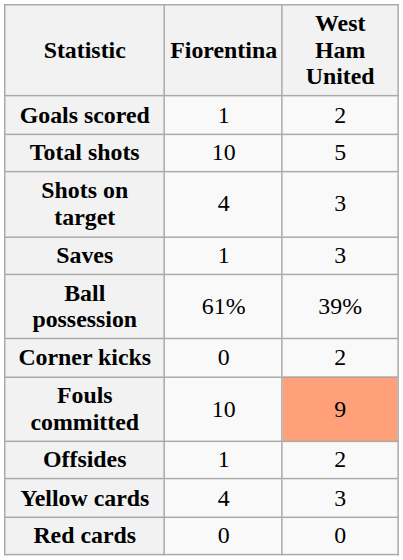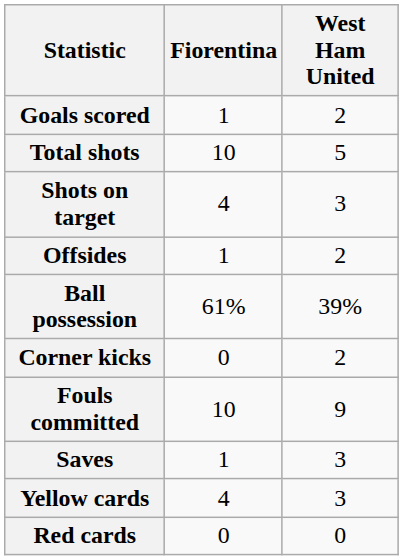 <table class="wikitable plainrowheaders" style="text-align:center">
 <tr>
 <th scope="col" style="width:100px">Statistic</th>
 <th scope="col" style="width:70px">Fiorentina</th>
 <th scope="col" style="width:70px">West Ham United</th>
 </tr>
 <tr>
 <th scope=row>Goals scored</th>
 <td>1</td>
 <td>2</td>
 </tr>
 <tr>
 <th scope=row>Total shots</th>
 <td>10</td>
 <td>5</td>
 </tr>
 <tr>
 <th scope=row>Shots on target</th>
 <td>4</td>
 <td>3</td>
 </tr>
 <tr>
-<th scope=row>Saves</th>
+<th scope=row>Offsides</th>
 <td>1</td>
-<td>3</td>
+<td>2</td>
 </tr>
 <tr>
 <th scope=row>Ball possession</th>
 <td>61%</td>
 <td>39%</td>
 </tr>
 <tr>
 <th scope=row>Corner kicks</th>
 <td>0</td>
 <td>2</td>
 </tr>
 <tr>
 <th scope=row>Fouls committed</th>
 <td>10</td>
-<td style="background: lightsalmon;">9</td>
+<td>9</td>
 </tr>
 <tr>
-<th scope=row>Offsides</th>
+<th scope=row>Saves</th>
 <td>1</td>
-<td>2</td>
+<td>3</td>
 </tr>
 <tr>
 <th scope=row>Yellow cards</th>
 <td>4</td>
 <td>3</td>
 </tr>
 <tr>
 <th scope=row>Red cards</th>
 <td>0</td>
 <td>0</td>
 </tr>
 </table>
